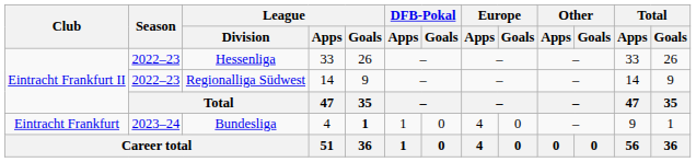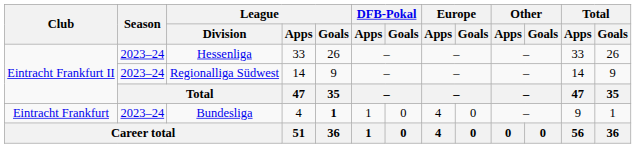 <table class=wikitable style=text-align:center>
 <tr>
 <th rowspan="2">Club</th>
 <th rowspan="2">Season</th>
 <th colspan="3">League</th>
 <th colspan="2"><a href='#'>DFB-Pokal</a></th>
 <th colspan="2">Europe</th>
 <th colspan="2">Other</th>
 <th colspan="2">Total</th>
 </tr>
 <tr>
 <th>Division</th>
 <th>Apps</th>
 <th>Goals</th>
 <th>Apps</th>
 <th>Goals</th>
 <th>Apps</th>
 <th>Goals</th>
 <th>Apps</th>
 <th>Goals</th>
 <th>Apps</th>
 <th>Goals</th>
 </tr>
 <tr>
 <td rowspan="3"><a href='#'>Eintracht Frankfurt II</a></td>
-<td><a href='#'>2022–23</a></td>
+<td><a href='#'>2023–24</a></td>
 <td><a href='#'>Hessenliga</a></td>
 <td>33</td>
 <td>26</td>
 <td colspan="2">–</td>
 <td colspan="2">–</td>
 <td colspan="2">–</td>
 <td>33</td>
 <td>26</td>
 </tr>
 <tr>
-<td><a href='#'>2022–23</a></td>
+<td><a href='#'>2023–24</a></td>
 <td><a href='#'>Regionalliga Südwest</a></td>
 <td>14</td>
 <td>9</td>
 <td colspan="2">–</td>
 <td colspan="2">–</td>
 <td colspan="2">–</td>
 <td>14</td>
 <td>9</td>
 </tr>
 <tr>
 <th colspan="2">Total</th>
 <th>47</th>
 <th>35</th>
 <th colspan="2">–</th>
 <th colspan="2">–</th>
 <th colspan="2">–</th>
 <th>47</th>
 <th>35</th>
 </tr>
 <tr>
 <td><a href='#'>Eintracht Frankfurt</a></td>
 <td><a href='#'>2023–24</a></td>
 <td><a href='#'>Bundesliga</a></td>
 <td>4</td>
 <td><strong>1</strong></td>
 <td>1</td>
 <td>0</td>
 <td>4</td>
 <td>0</td>
 <td colspan="2">–</td>
 <td>9</td>
 <td>1</td>
 </tr>
 <tr>
 <th colspan="3">Career total</th>
 <th>51</th>
 <th>36</th>
 <th>1</th>
 <th>0</th>
 <th>4</th>
 <th>0</th>
 <th>0</th>
 <th>0</th>
 <th>56</th>
 <th>36</th>
 </tr>
 </table>
